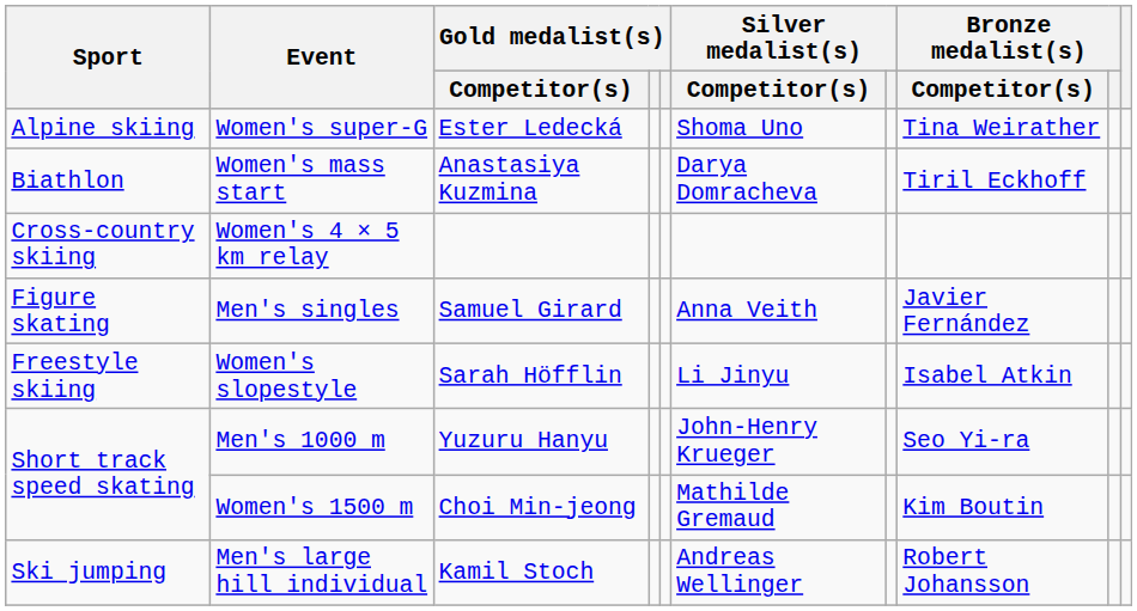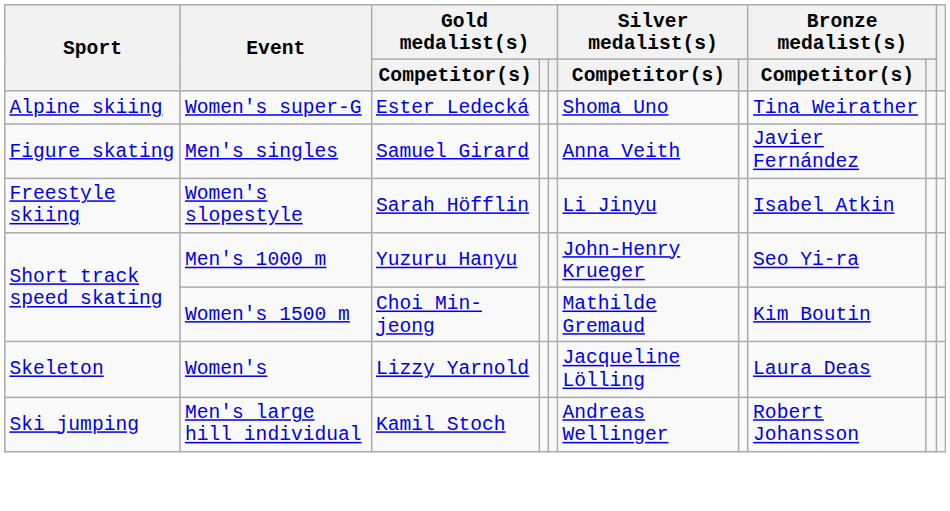 <table class="wikitable" style="width:100%;">
 <tr>
 <th rowspan="2">Sport</th>
 <th rowspan="2">Event</th>
 <th colspan="3">Gold medalist(s)</th>
 <th colspan="2">Silver medalist(s)</th>
 <th colspan="2">Bronze medalist(s)</th>
 <th rowspan="2"></th>
 </tr>
 <tr>
 <th>Competitor(s)</th>
 <th></th>
 <th></th>
 <th>Competitor(s)</th>
 <th></th>
 <th>Competitor(s)</th>
 <th></th>
 </tr>
 <tr>
 <td><a href='#'>Alpine skiing</a></td>
 <td><a href='#'>Women's super-G</a></td>
 <td><a href='#'>Ester Ledecká</a></td>
 <td></td>
 <td></td>
 <td><a href='#'>Shoma Uno</a></td>
 <td></td>
 <td><a href='#'>Tina Weirather</a></td>
-<td></td>
-<td></td>
-</tr>
-<tr>
-<td><a href='#'>Biathlon</a></td>
-<td><a href='#'>Women's mass start</a></td>
-<td><a href='#'>Anastasiya Kuzmina</a></td>
-<td></td>
-<td></td>
-<td><a href='#'>Darya Domracheva</a></td>
-<td></td>
-<td><a href='#'>Tiril Eckhoff</a></td>
-<td></td>
-<td></td>
-</tr>
-<tr>
-<td><a href='#'>Cross-country skiing</a></td>
-<td><a href='#'>Women's 4 × 5 km relay</a></td>
-<td></td>
-<td></td>
-<td></td>
-<td></td>
-<td></td>
-<td></td>
 <td></td>
 <td></td>
 </tr>
 <tr>
 <td><a href='#'>Figure skating</a></td>
 <td><a href='#'>Men's singles</a></td>
 <td><a href='#'>Samuel Girard</a></td>
 <td></td>
 <td></td>
 <td><a href='#'>Anna Veith</a></td>
 <td></td>
 <td><a href='#'>Javier Fernández</a></td>
 <td></td>
 <td></td>
 </tr>
 <tr>
 <td><a href='#'>Freestyle skiing</a></td>
 <td><a href='#'>Women's slopestyle</a></td>
 <td><a href='#'>Sarah Höfflin</a></td>
 <td></td>
 <td></td>
 <td><a href='#'>Li Jinyu</a></td>
 <td></td>
 <td><a href='#'>Isabel Atkin</a></td>
 <td></td>
 <td></td>
 </tr>
 <tr>
 <td rowspan="2"><a href='#'>Short track speed skating</a></td>
 <td><a href='#'>Men's 1000 m</a></td>
 <td><a href='#'>Yuzuru Hanyu</a></td>
 <td></td>
 <td></td>
 <td><a href='#'>John-Henry Krueger</a></td>
 <td></td>
 <td><a href='#'>Seo Yi-ra</a></td>
 <td></td>
 <td></td>
 </tr>
 <tr>
 <td><a href='#'>Women's 1500 m</a></td>
 <td><a href='#'>Choi Min-jeong</a></td>
 <td></td>
 <td></td>
 <td><a href='#'>Mathilde Gremaud</a></td>
 <td></td>
 <td><a href='#'>Kim Boutin</a></td>
 <td></td>
 <td></td>
 </tr>
 <tr>
+<td><a href='#'>Skeleton</a></td>
+<td><a href='#'>Women's</a></td>
+<td><a href='#'>Lizzy Yarnold</a></td>
+<td></td>
+<td></td>
+<td><a href='#'>Jacqueline Lölling</a></td>
+<td></td>
+<td><a href='#'>Laura Deas</a></td>
+<td></td>
+<td></td>
+</tr>
+<tr>
 <td><a href='#'>Ski jumping</a></td>
 <td><a href='#'>Men's large hill individual</a></td>
 <td><a href='#'>Kamil Stoch</a></td>
 <td></td>
 <td></td>
 <td><a href='#'>Andreas Wellinger</a></td>
 <td></td>
 <td><a href='#'>Robert Johansson</a></td>
 <td></td>
 <td></td>
 </tr>
 </table>
